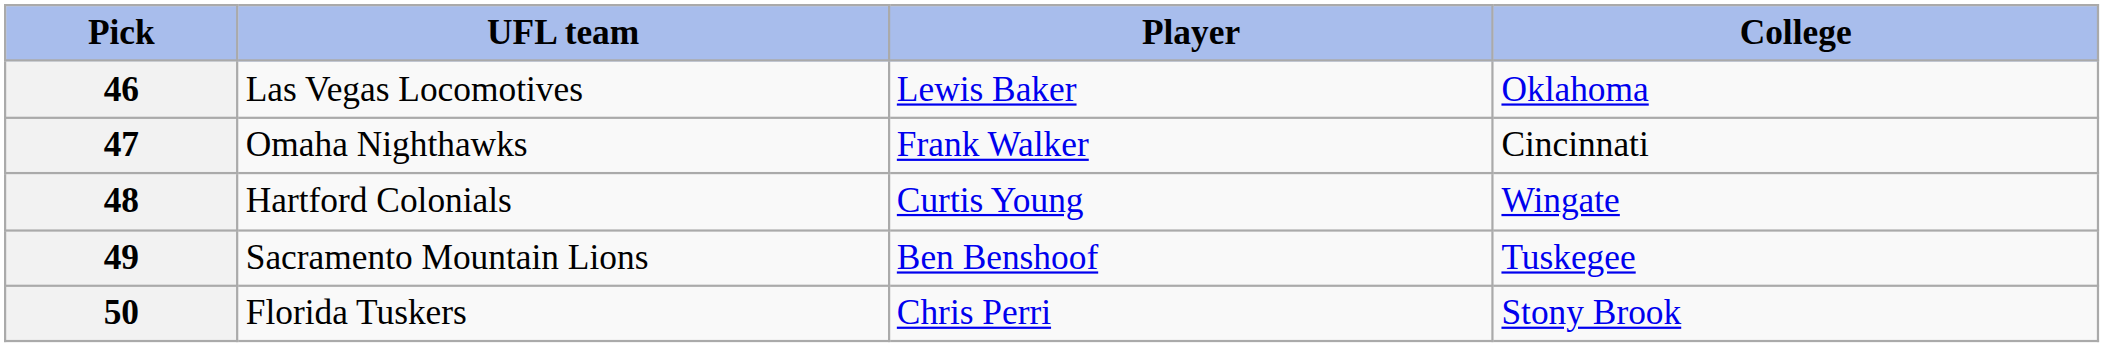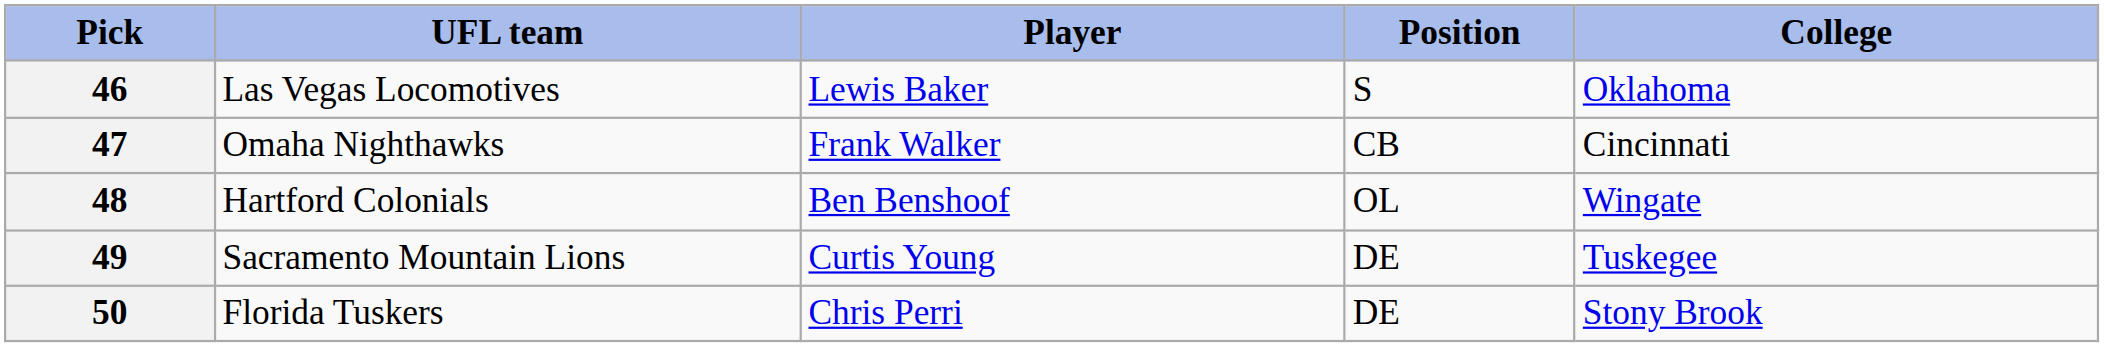 <table class="wikitable" style="width:75%;">
 <tr>
 <th width=10% style="background:#A8BDEC">Pick</th>
 <th width=28% style="background:#A8BDEC">UFL team</th>
 <th width=26% style="background:#A8BDEC">Player</th>
+<th width=11% style="background:#A8BDEC">Position</th>
 <th width=26% style="background:#A8BDEC">College</th>
 </tr>
 <tr>
 <th>46</th>
 <td>Las Vegas Locomotives</td>
 <td><a href='#'>Lewis Baker</a></td>
+<td>S</td>
 <td><a href='#'>Oklahoma</a></td>
 </tr>
 <tr>
 <th>47</th>
 <td>Omaha Nighthawks</td>
 <td><a href='#'>Frank Walker</a></td>
+<td>CB</td>
 <td>Cincinnati</td>
 </tr>
 <tr>
 <th>48</th>
 <td>Hartford Colonials</td>
-<td><a href='#'>Curtis Young</a></td>
+<td><a href='#'>Ben Benshoof</a></td>
+<td>OL</td>
 <td><a href='#'>Wingate</a></td>
 </tr>
 <tr>
 <th>49</th>
 <td>Sacramento Mountain Lions</td>
-<td><a href='#'>Ben Benshoof</a></td>
+<td><a href='#'>Curtis Young</a></td>
+<td>DE</td>
 <td><a href='#'>Tuskegee</a></td>
 </tr>
 <tr>
 <th>50</th>
 <td>Florida Tuskers</td>
 <td><a href='#'>Chris Perri</a></td>
+<td>DE</td>
 <td><a href='#'>Stony Brook</a></td>
 </tr>
 </table>
